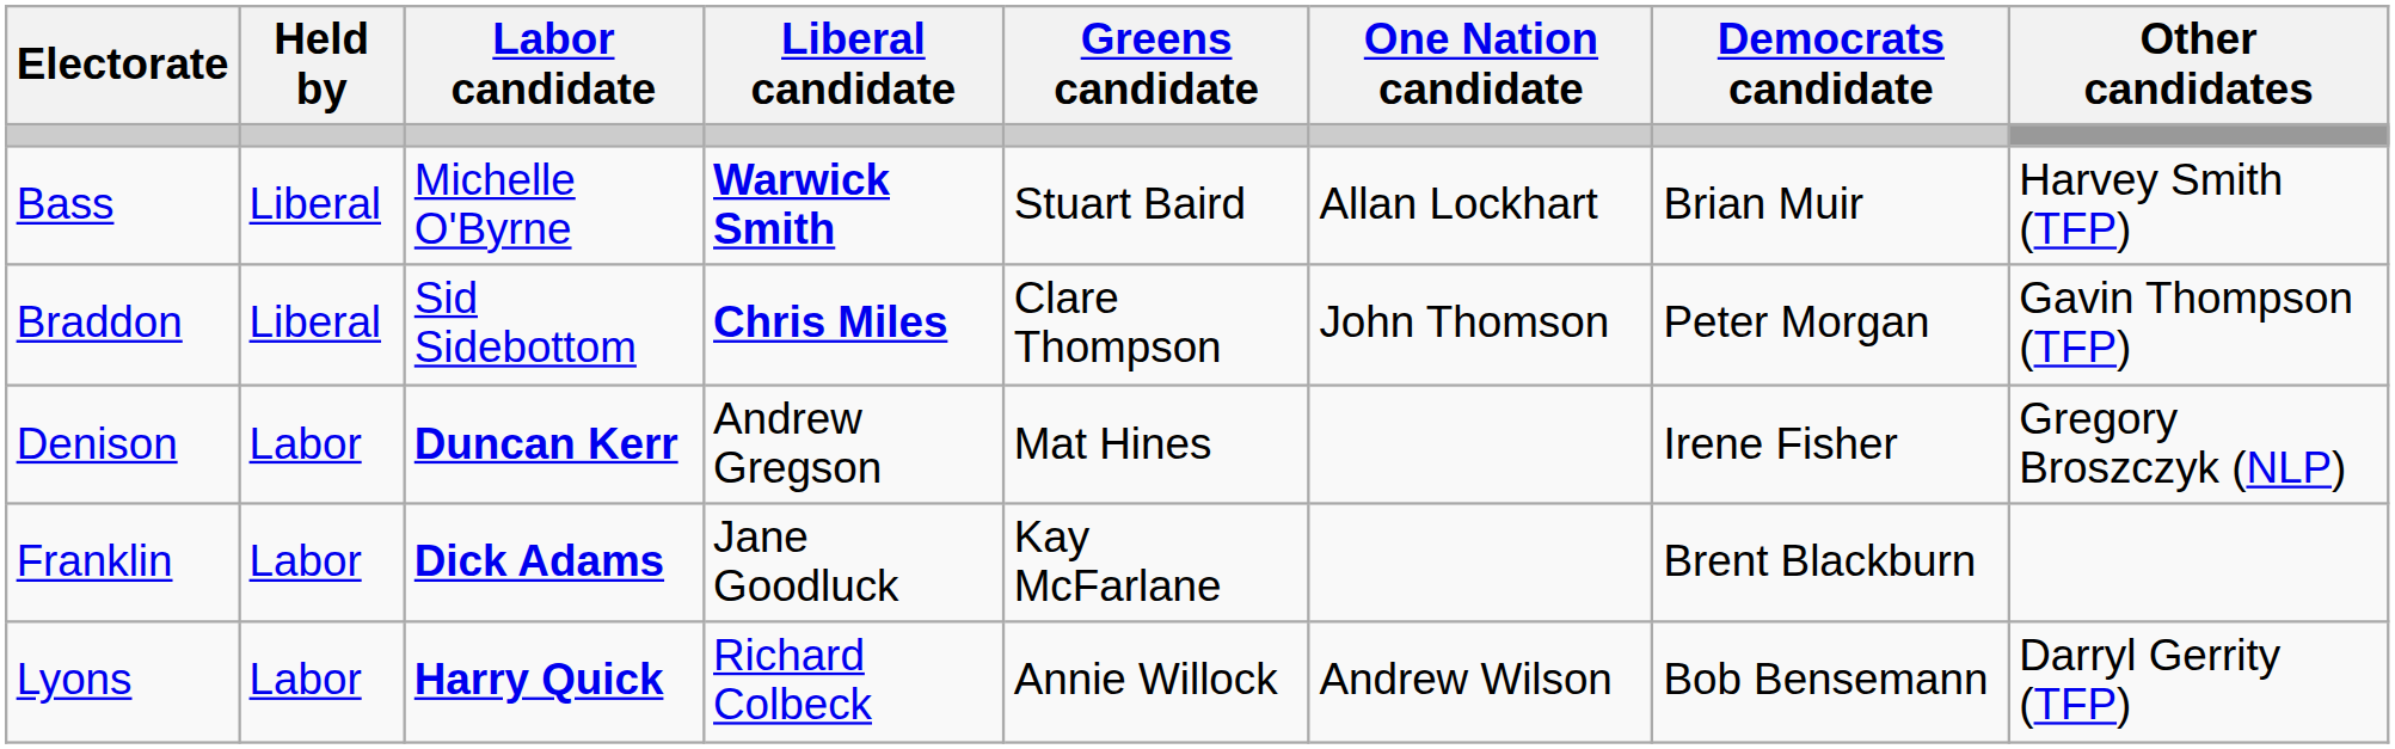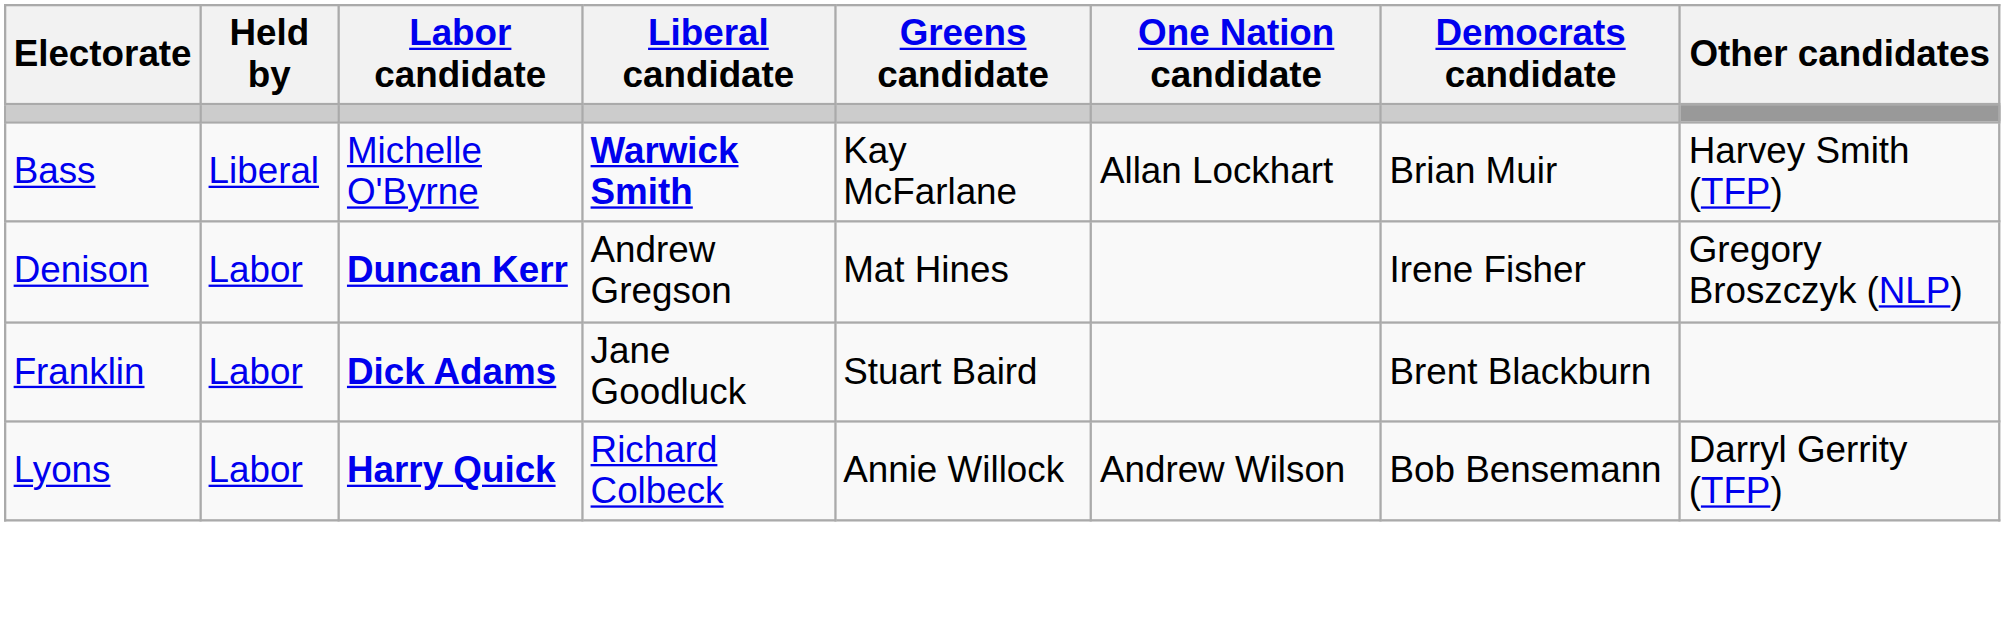 <table class="wikitable">
 <tr>
 <th>Electorate</th>
 <th>Held by</th>
 <th><a href='#'>Labor</a> candidate</th>
 <th><a href='#'>Liberal</a> candidate</th>
 <th><a href='#'>Greens</a> candidate</th>
 <th><a href='#'>One Nation</a> candidate</th>
 <th><a href='#'>Democrats</a> candidate</th>
 <th>Other candidates</th>
 </tr>
 <tr bgcolor="#cccccc">
 <td></td>
 <td></td>
 <td></td>
 <td></td>
 <td></td>
 <td></td>
 <td></td>
 <td bgcolor="#999999"></td>
 </tr>
 <tr>
 <td><a href='#'>Bass</a></td>
 <td><a href='#'>Liberal</a></td>
 <td><a href='#'>Michelle O'Byrne</a></td>
 <td><strong><a href='#'>Warwick Smith</a></strong></td>
-<td>Stuart Baird</td>
+<td>Kay McFarlane</td>
 <td>Allan Lockhart</td>
 <td>Brian Muir</td>
 <td>Harvey Smith (<a href='#'>TFP</a>)</td>
-</tr>
-<tr>
-<td><a href='#'>Braddon</a></td>
-<td><a href='#'>Liberal</a></td>
-<td><a href='#'>Sid Sidebottom</a></td>
-<td><strong><a href='#'>Chris Miles</a></strong></td>
-<td>Clare Thompson</td>
-<td>John Thomson</td>
-<td>Peter Morgan</td>
-<td>Gavin Thompson (<a href='#'>TFP</a>)</td>
 </tr>
 <tr>
 <td><a href='#'>Denison</a></td>
 <td><a href='#'>Labor</a></td>
 <td><strong><a href='#'>Duncan Kerr</a></strong></td>
 <td>Andrew Gregson</td>
 <td>Mat Hines</td>
 <td></td>
 <td>Irene Fisher</td>
 <td>Gregory Broszczyk (<a href='#'>NLP</a>)</td>
 </tr>
 <tr>
 <td><a href='#'>Franklin</a></td>
 <td><a href='#'>Labor</a></td>
 <td><strong><a href='#'>Dick Adams</a></strong></td>
 <td>Jane Goodluck</td>
-<td>Kay McFarlane</td>
+<td>Stuart Baird</td>
 <td></td>
 <td>Brent Blackburn</td>
 <td></td>
 </tr>
 <tr>
 <td><a href='#'>Lyons</a></td>
 <td><a href='#'>Labor</a></td>
 <td><strong><a href='#'>Harry Quick</a></strong></td>
 <td><a href='#'>Richard Colbeck</a></td>
 <td>Annie Willock</td>
 <td>Andrew Wilson</td>
 <td>Bob Bensemann</td>
 <td>Darryl Gerrity (<a href='#'>TFP</a>)</td>
 </tr>
 </table>
